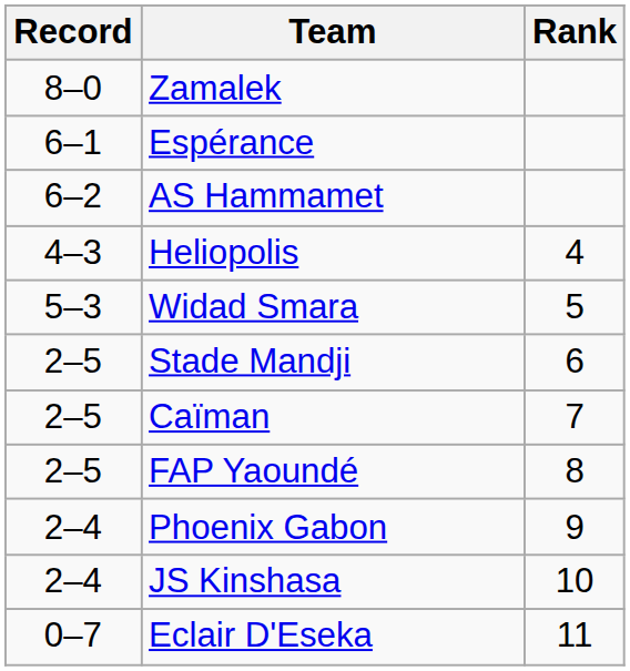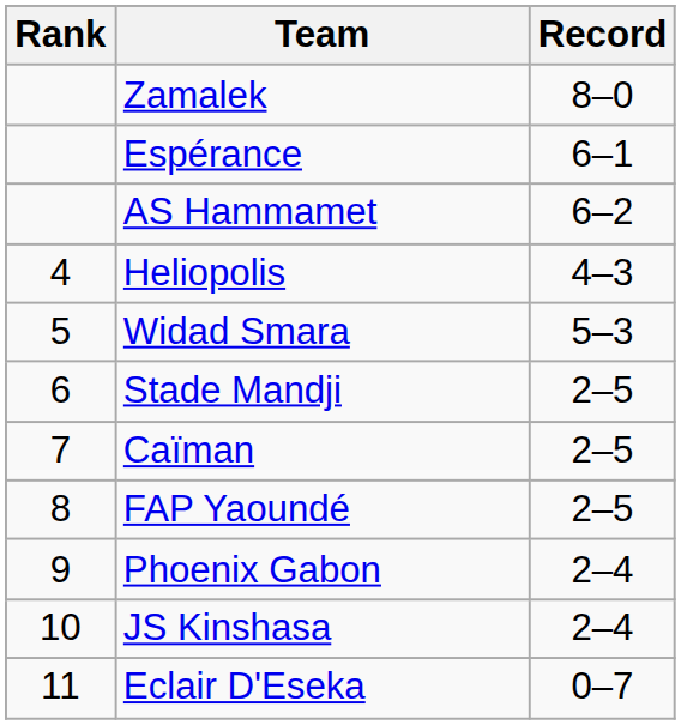 <table class=wikitable style="text-align:center;">
 <tr>
+<th>Rank</th>
+<th width=170>Team</th>
 <th>Record</th>
-<th width=170>Team</th>
-<th>Rank</th>
 </tr>
 <tr>
+<td></td>
+<td align=left> <a href='#'>Zamalek</a></td>
 <td>8–0</td>
-<td align=left> <a href='#'>Zamalek</a></td>
-<td></td>
 </tr>
 <tr>
+<td></td>
+<td align=left> <a href='#'>Espérance</a></td>
 <td>6–1</td>
-<td align=left> <a href='#'>Espérance</a></td>
-<td></td>
 </tr>
 <tr>
+<td></td>
+<td align=left> <a href='#'>AS Hammamet</a></td>
 <td>6–2</td>
-<td align=left> <a href='#'>AS Hammamet</a></td>
-<td></td>
 </tr>
 <tr>
+<td>4</td>
+<td align=left> <a href='#'>Heliopolis</a></td>
 <td>4–3</td>
-<td align=left> <a href='#'>Heliopolis</a></td>
-<td>4</td>
 </tr>
 <tr>
+<td>5</td>
+<td align=left> <a href='#'>Widad Smara</a></td>
 <td>5–3</td>
-<td align=left> <a href='#'>Widad Smara</a></td>
-<td>5</td>
 </tr>
 <tr>
+<td>6</td>
+<td align=left> <a href='#'>Stade Mandji</a></td>
 <td>2–5</td>
-<td align=left> <a href='#'>Stade Mandji</a></td>
-<td>6</td>
 </tr>
 <tr>
+<td>7</td>
+<td align=left> <a href='#'>Caïman</a></td>
 <td>2–5</td>
-<td align=left> <a href='#'>Caïman</a></td>
-<td>7</td>
 </tr>
 <tr>
+<td>8</td>
+<td align=left> <a href='#'>FAP Yaoundé</a></td>
 <td>2–5</td>
-<td align=left> <a href='#'>FAP Yaoundé</a></td>
-<td>8</td>
 </tr>
 <tr>
+<td>9</td>
+<td align=left> <a href='#'>Phoenix Gabon</a></td>
 <td>2–4</td>
-<td align=left> <a href='#'>Phoenix Gabon</a></td>
-<td>9</td>
 </tr>
 <tr>
+<td>10</td>
+<td align=left> <a href='#'>JS Kinshasa</a></td>
 <td>2–4</td>
-<td align=left> <a href='#'>JS Kinshasa</a></td>
-<td>10</td>
 </tr>
 <tr>
+<td>11</td>
+<td align=left> <a href='#'>Eclair D'Eseka</a></td>
 <td>0–7</td>
-<td align=left> <a href='#'>Eclair D'Eseka</a></td>
-<td>11</td>
 </tr>
 </table>
